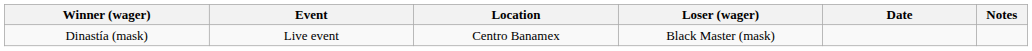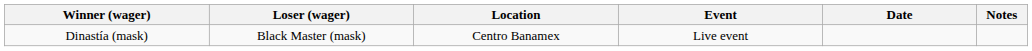 <table class="wikitable sortable" width=100%  style="text-align: center">
 <tr>
 <th width=20% scope="col">Winner (wager)</th>
+<th width=20% scope="col">Loser (wager)</th>
+<th width=20% scope="col">Location</th>
 <th width=20% scope="col">Event</th>
-<th width=20% scope="col">Location</th>
-<th width=20% scope="col">Loser (wager)</th>
 <th width=15% scope="col">Date</th>
 <th class="unsortable" width=5% scope="col">Notes</th>
 </tr>
 <tr>
 <td>Dinastía (mask)</td>
+<td>Black Master (mask)</td>
+<td>Centro Banamex</td>
 <td>Live event</td>
-<td>Centro Banamex</td>
-<td>Black Master (mask)</td>
 <td></td>
 <td></td>
 </tr>
 </table>
